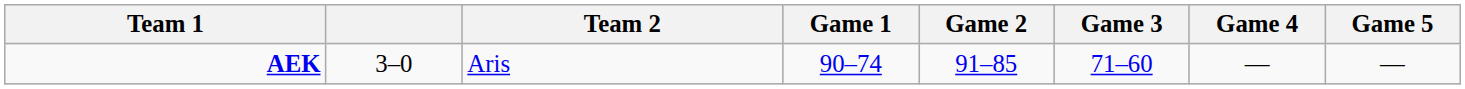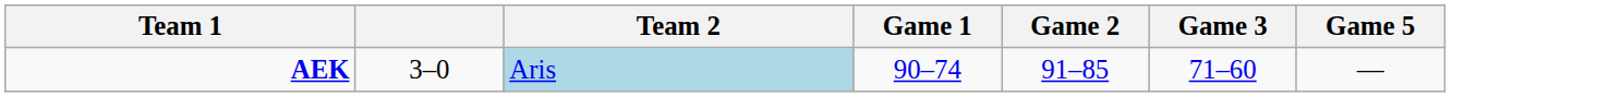 <table class=wikitable style="text-align:center">
 <tr>
 <th width=200>Team 1</th>
 <th width=80></th>
 <th width=200>Team 2</th>
 <th width=80>Game 1</th>
 <th width=80>Game 2</th>
 <th width=80>Game 3</th>
-<th width=80>Game 4</th>
 <th width=80>Game 5</th>
 </tr>
 <tr>
 <td align=right><strong><a href='#'>AEK</a></strong></td>
 <td>3–0</td>
-<td align=left><a href='#'>Aris</a></td>
+<td align=left style="background: lightblue;"><a href='#'>Aris</a></td>
 <td><a href='#'>90–74</a></td>
 <td><a href='#'>91–85</a></td>
 <td><a href='#'>71–60</a></td>
 <td>—</td>
-<td>—</td>
 </tr>
 </table>
